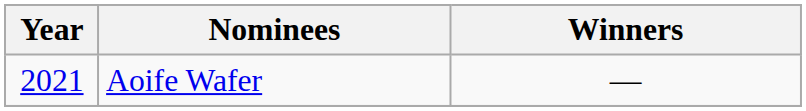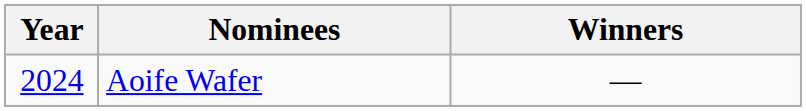 <table class="wikitable">
 <tr>
 <th width=40>Year</th>
 <th width=170>Nominees</th>
 <th width=170>Winners</th>
 </tr>
 <tr>
-<td align=center><a href='#'>2021</a></td>
+<td align=center><a href='#'>2024</a></td>
 <td><a href='#'>Aoife Wafer</a></td>
 <td align=center>—</td>
 </tr>
 <tr>
 </tr>
 </table>
